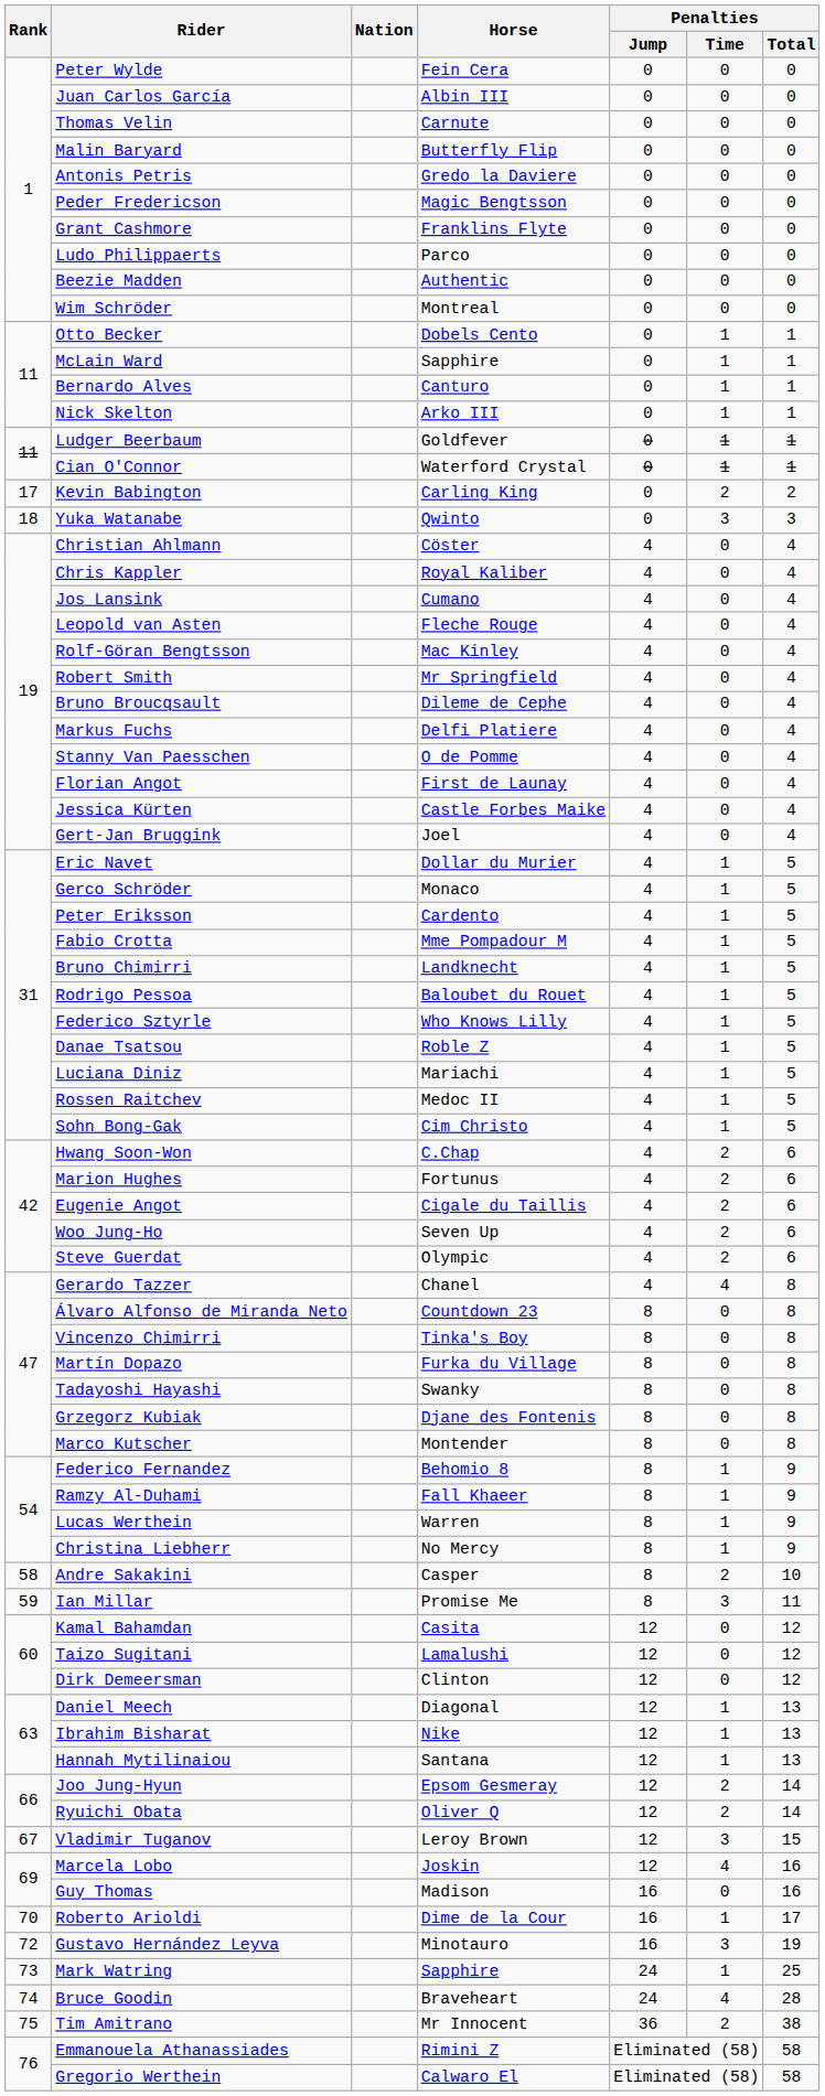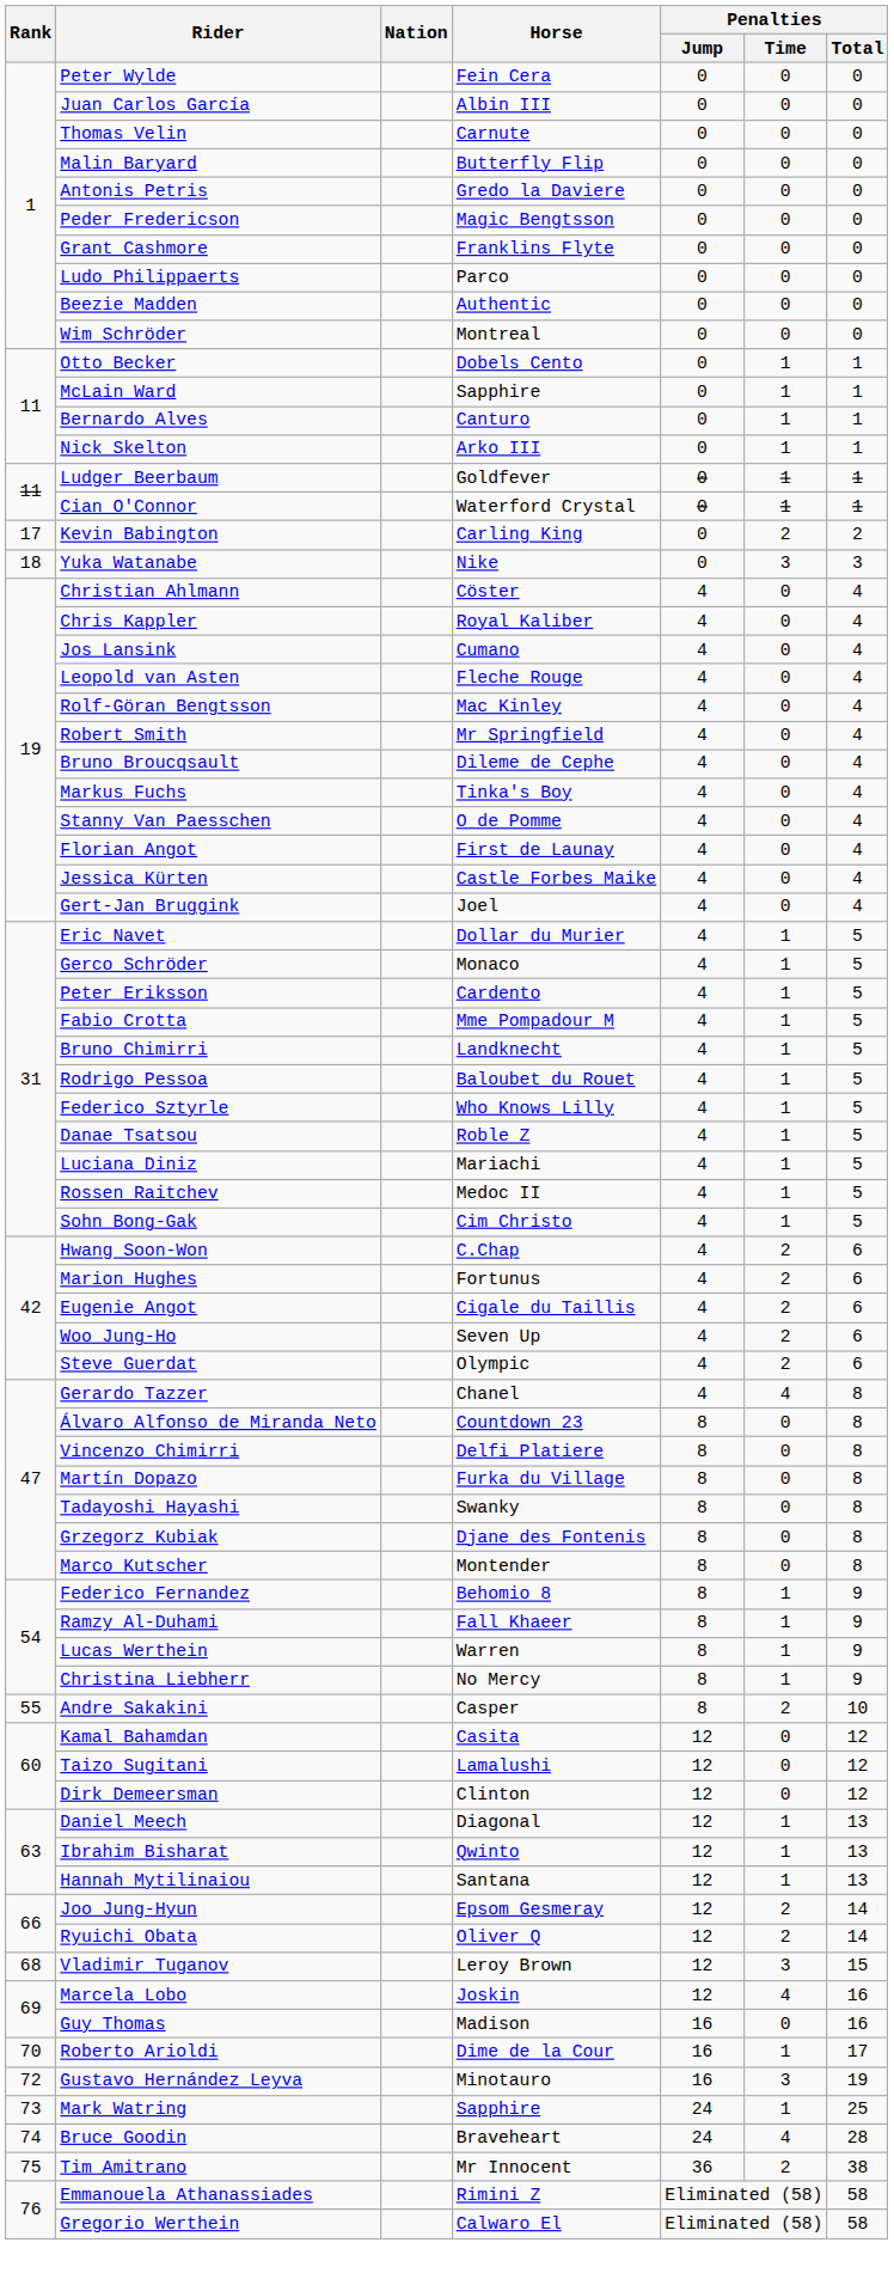 <table class="wikitable sortable" style="text-align:center">
 <tr>
 <th rowspan=2>Rank</th>
 <th rowspan=2>Rider</th>
 <th rowspan=2>Nation</th>
 <th rowspan=2>Horse</th>
 <th colspan=3>Penalties</th>
 </tr>
 <tr>
 <th>Jump</th>
 <th>Time</th>
 <th>Total</th>
 </tr>
 <tr>
 <td rowspan="10">1</td>
 <td align=left><a href='#'>Peter Wylde</a></td>
 <td align=left></td>
 <td align=left><a href='#'>Fein Cera</a></td>
 <td>0</td>
 <td>0</td>
 <td>0</td>
 </tr>
 <tr>
 <td align=left><a href='#'>Juan Carlos García</a></td>
 <td align=left></td>
 <td align=left><a href='#'>Albin III</a></td>
 <td>0</td>
 <td>0</td>
 <td>0</td>
 </tr>
 <tr>
 <td align=left><a href='#'>Thomas Velin</a></td>
 <td align=left></td>
 <td align=left><a href='#'>Carnute</a></td>
 <td>0</td>
 <td>0</td>
 <td>0</td>
 </tr>
 <tr>
 <td align=left><a href='#'>Malin Baryard</a></td>
 <td align=left></td>
 <td align=left><a href='#'>Butterfly Flip</a></td>
 <td>0</td>
 <td>0</td>
 <td>0</td>
 </tr>
 <tr>
 <td align=left><a href='#'>Antonis Petris</a></td>
 <td align=left></td>
 <td align=left><a href='#'>Gredo la Daviere</a></td>
 <td>0</td>
 <td>0</td>
 <td>0</td>
 </tr>
 <tr>
 <td align=left><a href='#'>Peder Fredericson</a></td>
 <td align=left></td>
 <td align=left><a href='#'>Magic Bengtsson</a></td>
 <td>0</td>
 <td>0</td>
 <td>0</td>
 </tr>
 <tr>
 <td align=left><a href='#'>Grant Cashmore</a></td>
 <td align=left></td>
 <td align=left><a href='#'>Franklins Flyte</a></td>
 <td>0</td>
 <td>0</td>
 <td>0</td>
 </tr>
 <tr>
 <td align=left><a href='#'>Ludo Philippaerts</a></td>
 <td align=left></td>
 <td align=left>Parco</td>
 <td>0</td>
 <td>0</td>
 <td>0</td>
 </tr>
 <tr>
 <td align=left><a href='#'>Beezie Madden</a></td>
 <td align=left></td>
 <td align=left><a href='#'>Authentic</a></td>
 <td>0</td>
 <td>0</td>
 <td>0</td>
 </tr>
 <tr>
 <td align=left><a href='#'>Wim Schröder</a></td>
 <td align=left></td>
 <td align=left>Montreal</td>
 <td>0</td>
 <td>0</td>
 <td>0</td>
 </tr>
 <tr>
 <td rowspan=4>11</td>
 <td align=left><a href='#'>Otto Becker</a></td>
 <td align=left></td>
 <td align=left><a href='#'>Dobels Cento</a></td>
 <td>0</td>
 <td>1</td>
 <td>1</td>
 </tr>
 <tr>
 <td align=left><a href='#'>McLain Ward</a></td>
 <td align=left></td>
 <td align=left>Sapphire</td>
 <td>0</td>
 <td>1</td>
 <td>1</td>
 </tr>
 <tr>
 <td align=left><a href='#'>Bernardo Alves</a></td>
 <td align=left></td>
 <td align=left><a href='#'>Canturo</a></td>
 <td>0</td>
 <td>1</td>
 <td>1</td>
 </tr>
 <tr>
 <td align=left><a href='#'>Nick Skelton</a></td>
 <td align=left></td>
 <td align=left><a href='#'>Arko III</a></td>
 <td>0</td>
 <td>1</td>
 <td>1</td>
 </tr>
 <tr>
 <td rowspan=2><s>11</s></td>
 <td align=left><a href='#'>Ludger Beerbaum</a></td>
 <td align=left></td>
 <td align=left>Goldfever</td>
 <td><s>0</s></td>
 <td><s>1</s></td>
 <td><s>1</s></td>
 </tr>
 <tr>
 <td align=left><a href='#'>Cian O'Connor</a></td>
 <td align=left></td>
 <td align=left>Waterford Crystal</td>
 <td><s>0</s></td>
 <td><s>1</s></td>
 <td><s>1</s></td>
 </tr>
 <tr>
 <td>17</td>
 <td align=left><a href='#'>Kevin Babington</a></td>
 <td align=left></td>
 <td align=left><a href='#'>Carling King</a></td>
 <td>0</td>
 <td>2</td>
 <td>2</td>
 </tr>
 <tr>
 <td>18</td>
 <td align=left><a href='#'>Yuka Watanabe</a></td>
 <td align=left></td>
-<td align=left><a href='#'>Qwinto</a></td>
+<td align=left><a href='#'>Nike</a></td>
 <td>0</td>
 <td>3</td>
 <td>3</td>
 </tr>
 <tr>
 <td rowspan="12">19</td>
 <td align=left><a href='#'>Christian Ahlmann</a></td>
 <td align=left></td>
 <td align=left><a href='#'>Cöster</a></td>
 <td>4</td>
 <td>0</td>
 <td>4</td>
 </tr>
 <tr>
 <td align=left><a href='#'>Chris Kappler</a></td>
 <td align=left></td>
 <td align=left><a href='#'>Royal Kaliber</a></td>
 <td>4</td>
 <td>0</td>
 <td>4</td>
 </tr>
 <tr>
 <td align=left><a href='#'>Jos Lansink</a></td>
 <td align=left></td>
 <td align=left><a href='#'>Cumano</a></td>
 <td>4</td>
 <td>0</td>
 <td>4</td>
 </tr>
 <tr>
 <td align=left><a href='#'>Leopold van Asten</a></td>
 <td align=left></td>
 <td align=left><a href='#'>Fleche Rouge</a></td>
 <td>4</td>
 <td>0</td>
 <td>4</td>
 </tr>
 <tr>
 <td align=left><a href='#'>Rolf-Göran Bengtsson</a></td>
 <td align=left></td>
 <td align=left><a href='#'>Mac Kinley</a></td>
 <td>4</td>
 <td>0</td>
 <td>4</td>
 </tr>
 <tr>
 <td align=left><a href='#'>Robert Smith</a></td>
 <td align=left></td>
 <td align=left><a href='#'>Mr Springfield</a></td>
 <td>4</td>
 <td>0</td>
 <td>4</td>
 </tr>
 <tr>
 <td align=left><a href='#'>Bruno Broucqsault</a></td>
 <td align=left></td>
 <td align=left><a href='#'>Dileme de Cephe</a></td>
 <td>4</td>
 <td>0</td>
 <td>4</td>
 </tr>
 <tr>
 <td align=left><a href='#'>Markus Fuchs</a></td>
 <td align=left></td>
-<td align=left><a href='#'>Delfi Platiere</a></td>
+<td align=left><a href='#'>Tinka's Boy</a></td>
 <td>4</td>
 <td>0</td>
 <td>4</td>
 </tr>
 <tr>
 <td align=left><a href='#'>Stanny Van Paesschen</a></td>
 <td align=left></td>
 <td align=left><a href='#'>O de Pomme</a></td>
 <td>4</td>
 <td>0</td>
 <td>4</td>
 </tr>
 <tr>
 <td align=left><a href='#'>Florian Angot</a></td>
 <td align=left></td>
 <td align=left><a href='#'>First de Launay</a></td>
 <td>4</td>
 <td>0</td>
 <td>4</td>
 </tr>
 <tr>
 <td align=left><a href='#'>Jessica Kürten</a></td>
 <td align=left></td>
 <td align=left><a href='#'>Castle Forbes Maike</a></td>
 <td>4</td>
 <td>0</td>
 <td>4</td>
 </tr>
 <tr>
 <td align=left><a href='#'>Gert-Jan Bruggink</a></td>
 <td align=left></td>
 <td align=left>Joel</td>
 <td>4</td>
 <td>0</td>
 <td>4</td>
 </tr>
 <tr>
 <td rowspan="11">31</td>
 <td align=left><a href='#'>Eric Navet</a></td>
 <td align=left></td>
 <td align=left><a href='#'>Dollar du Murier</a></td>
 <td>4</td>
 <td>1</td>
 <td>5</td>
 </tr>
 <tr>
 <td align=left><a href='#'>Gerco Schröder</a></td>
 <td align=left></td>
 <td align=left>Monaco</td>
 <td>4</td>
 <td>1</td>
 <td>5</td>
 </tr>
 <tr>
 <td align=left><a href='#'>Peter Eriksson</a></td>
 <td align=left></td>
 <td align=left><a href='#'>Cardento</a></td>
 <td>4</td>
 <td>1</td>
 <td>5</td>
 </tr>
 <tr>
 <td align=left><a href='#'>Fabio Crotta</a></td>
 <td align=left></td>
 <td align=left><a href='#'>Mme Pompadour M</a></td>
 <td>4</td>
 <td>1</td>
 <td>5</td>
 </tr>
 <tr>
 <td align=left><a href='#'>Bruno Chimirri</a></td>
 <td align=left></td>
 <td align=left><a href='#'>Landknecht</a></td>
 <td>4</td>
 <td>1</td>
 <td>5</td>
 </tr>
 <tr>
 <td align=left><a href='#'>Rodrigo Pessoa</a></td>
 <td align=left></td>
 <td align=left><a href='#'>Baloubet du Rouet</a></td>
 <td>4</td>
 <td>1</td>
 <td>5</td>
 </tr>
 <tr>
 <td align=left><a href='#'>Federico Sztyrle</a></td>
 <td align=left></td>
 <td align=left><a href='#'>Who Knows Lilly</a></td>
 <td>4</td>
 <td>1</td>
 <td>5</td>
 </tr>
 <tr>
 <td align=left><a href='#'>Danae Tsatsou</a></td>
 <td align=left></td>
 <td align=left><a href='#'>Roble Z</a></td>
 <td>4</td>
 <td>1</td>
 <td>5</td>
 </tr>
 <tr>
 <td align=left><a href='#'>Luciana Diniz</a></td>
 <td align=left></td>
 <td align=left>Mariachi</td>
 <td>4</td>
 <td>1</td>
 <td>5</td>
 </tr>
 <tr>
 <td align=left><a href='#'>Rossen Raitchev</a></td>
 <td align=left></td>
 <td align=left>Medoc II</td>
 <td>4</td>
 <td>1</td>
 <td>5</td>
 </tr>
 <tr>
 <td align=left><a href='#'>Sohn Bong-Gak</a></td>
 <td align=left></td>
 <td align=left><a href='#'>Cim Christo</a></td>
 <td>4</td>
 <td>1</td>
 <td>5</td>
 </tr>
 <tr>
 <td rowspan="5">42</td>
 <td align=left><a href='#'>Hwang Soon-Won</a></td>
 <td align=left></td>
 <td align=left><a href='#'>C.Chap</a></td>
 <td>4</td>
 <td>2</td>
 <td>6</td>
 </tr>
 <tr>
 <td align=left><a href='#'>Marion Hughes</a></td>
 <td align=left></td>
 <td align=left>Fortunus</td>
 <td>4</td>
 <td>2</td>
 <td>6</td>
 </tr>
 <tr>
 <td align=left><a href='#'>Eugenie Angot</a></td>
 <td align=left></td>
 <td align=left><a href='#'>Cigale du Taillis</a></td>
 <td>4</td>
 <td>2</td>
 <td>6</td>
 </tr>
 <tr>
 <td align=left><a href='#'>Woo Jung-Ho</a></td>
 <td align=left></td>
 <td align=left>Seven Up</td>
 <td>4</td>
 <td>2</td>
 <td>6</td>
 </tr>
 <tr>
 <td align=left><a href='#'>Steve Guerdat</a></td>
 <td align=left></td>
 <td align=left>Olympic</td>
 <td>4</td>
 <td>2</td>
 <td>6</td>
 </tr>
 <tr>
 <td rowspan="7">47</td>
 <td align=left><a href='#'>Gerardo Tazzer</a></td>
 <td align=left></td>
 <td align=left>Chanel</td>
 <td>4</td>
 <td>4</td>
 <td>8</td>
 </tr>
 <tr>
 <td align=left><a href='#'>Álvaro Alfonso de Miranda Neto</a></td>
 <td align=left></td>
 <td align=left><a href='#'>Countdown 23</a></td>
 <td>8</td>
 <td>0</td>
 <td>8</td>
 </tr>
 <tr>
 <td align=left><a href='#'>Vincenzo Chimirri</a></td>
 <td align=left></td>
-<td align=left><a href='#'>Tinka's Boy</a></td>
+<td align=left><a href='#'>Delfi Platiere</a></td>
 <td>8</td>
 <td>0</td>
 <td>8</td>
 </tr>
 <tr>
 <td align=left><a href='#'>Martín Dopazo</a></td>
 <td align=left></td>
 <td align=left><a href='#'>Furka du Village</a></td>
 <td>8</td>
 <td>0</td>
 <td>8</td>
 </tr>
 <tr>
 <td align=left><a href='#'>Tadayoshi Hayashi</a></td>
 <td align=left></td>
 <td align=left>Swanky</td>
 <td>8</td>
 <td>0</td>
 <td>8</td>
 </tr>
 <tr>
 <td align=left><a href='#'>Grzegorz Kubiak</a></td>
 <td align=left></td>
 <td align=left><a href='#'>Djane des Fontenis</a></td>
 <td>8</td>
 <td>0</td>
 <td>8</td>
 </tr>
 <tr>
 <td align=left><a href='#'>Marco Kutscher</a></td>
 <td align=left></td>
 <td align=left>Montender</td>
 <td>8</td>
 <td>0</td>
 <td>8</td>
 </tr>
 <tr>
 <td rowspan="4">54</td>
 <td align=left><a href='#'>Federico Fernandez</a></td>
 <td align=left></td>
 <td align=left><a href='#'>Behomio 8</a></td>
 <td>8</td>
 <td>1</td>
 <td>9</td>
 </tr>
 <tr>
 <td align=left><a href='#'>Ramzy Al-Duhami</a></td>
 <td align=left></td>
 <td align=left><a href='#'>Fall Khaeer</a></td>
 <td>8</td>
 <td>1</td>
 <td>9</td>
 </tr>
 <tr>
 <td align=left><a href='#'>Lucas Werthein</a></td>
 <td align=left></td>
 <td align=left>Warren</td>
 <td>8</td>
 <td>1</td>
 <td>9</td>
 </tr>
 <tr>
 <td align=left><a href='#'>Christina Liebherr</a></td>
 <td align=left></td>
 <td align=left>No Mercy</td>
 <td>8</td>
 <td>1</td>
 <td>9</td>
 </tr>
 <tr>
-<td>58</td>
+<td>55</td>
 <td align=left><a href='#'>Andre Sakakini</a></td>
 <td align=left></td>
 <td align=left>Casper</td>
 <td>8</td>
 <td>2</td>
 <td>10</td>
-</tr>
-<tr>
-<td>59</td>
-<td align=left><a href='#'>Ian Millar</a></td>
-<td align=left></td>
-<td align=left>Promise Me</td>
-<td>8</td>
-<td>3</td>
-<td>11</td>
 </tr>
 <tr>
 <td rowspan="3">60</td>
 <td align=left><a href='#'>Kamal Bahamdan</a></td>
 <td align=left></td>
 <td align=left><a href='#'>Casita</a></td>
 <td>12</td>
 <td>0</td>
 <td>12</td>
 </tr>
 <tr>
 <td align=left><a href='#'>Taizo Sugitani</a></td>
 <td align=left></td>
 <td align=left><a href='#'>Lamalushi</a></td>
 <td>12</td>
 <td>0</td>
 <td>12</td>
 </tr>
 <tr>
 <td align=left><a href='#'>Dirk Demeersman</a></td>
 <td align=left></td>
 <td align=left>Clinton</td>
 <td>12</td>
 <td>0</td>
 <td>12</td>
 </tr>
 <tr>
 <td rowspan="3">63</td>
 <td align=left><a href='#'>Daniel Meech</a></td>
 <td align=left></td>
 <td align=left>Diagonal</td>
 <td>12</td>
 <td>1</td>
 <td>13</td>
 </tr>
 <tr>
 <td align=left><a href='#'>Ibrahim Bisharat</a></td>
 <td align=left></td>
-<td align=left><a href='#'>Nike</a></td>
+<td align=left><a href='#'>Qwinto</a></td>
 <td>12</td>
 <td>1</td>
 <td>13</td>
 </tr>
 <tr>
 <td align=left><a href='#'>Hannah Mytilinaiou</a></td>
 <td align=left></td>
 <td align=left>Santana</td>
 <td>12</td>
 <td>1</td>
 <td>13</td>
 </tr>
 <tr>
 <td rowspan="2">66</td>
 <td align=left><a href='#'>Joo Jung-Hyun</a></td>
 <td align=left></td>
 <td align=left><a href='#'>Epsom Gesmeray</a></td>
 <td>12</td>
 <td>2</td>
 <td>14</td>
 </tr>
 <tr>
 <td align=left><a href='#'>Ryuichi Obata</a></td>
 <td align=left></td>
 <td align=left><a href='#'>Oliver Q</a></td>
 <td>12</td>
 <td>2</td>
 <td>14</td>
 </tr>
 <tr>
-<td>67</td>
+<td>68</td>
 <td align=left><a href='#'>Vladimir Tuganov</a></td>
 <td align=left></td>
 <td align=left>Leroy Brown</td>
 <td>12</td>
 <td>3</td>
 <td>15</td>
 </tr>
 <tr>
 <td rowspan="2">69</td>
 <td align=left><a href='#'>Marcela Lobo</a></td>
 <td align=left></td>
 <td align=left><a href='#'>Joskin</a></td>
 <td>12</td>
 <td>4</td>
 <td>16</td>
 </tr>
 <tr>
 <td align=left><a href='#'>Guy Thomas</a></td>
 <td align=left></td>
 <td align=left>Madison</td>
 <td>16</td>
 <td>0</td>
 <td>16</td>
 </tr>
 <tr>
 <td>70</td>
 <td align=left><a href='#'>Roberto Arioldi</a></td>
 <td align=left></td>
 <td align=left><a href='#'>Dime de la Cour</a></td>
 <td>16</td>
 <td>1</td>
 <td>17</td>
 </tr>
 <tr>
 <td>72</td>
 <td align=left><a href='#'>Gustavo Hernández Leyva</a></td>
 <td align=left></td>
 <td align=left>Minotauro</td>
 <td>16</td>
 <td>3</td>
 <td>19</td>
 </tr>
 <tr>
 <td>73</td>
 <td align=left><a href='#'>Mark Watring</a></td>
 <td align=left></td>
 <td align=left><a href='#'>Sapphire</a></td>
 <td>24</td>
 <td>1</td>
 <td>25</td>
 </tr>
 <tr>
 <td>74</td>
 <td align=left><a href='#'>Bruce Goodin</a></td>
 <td align=left></td>
 <td align=left>Braveheart</td>
 <td>24</td>
 <td>4</td>
 <td>28</td>
 </tr>
 <tr>
 <td>75</td>
 <td align=left><a href='#'>Tim Amitrano</a></td>
 <td align=left></td>
 <td align=left>Mr Innocent</td>
 <td>36</td>
 <td>2</td>
 <td>38</td>
 </tr>
 <tr>
 <td rowspan="2">76</td>
 <td align=left><a href='#'>Emmanouela Athanassiades</a></td>
 <td align=left></td>
 <td align=left><a href='#'>Rimini Z</a></td>
 <td colspan=2>Eliminated (58)</td>
 <td>58</td>
 </tr>
 <tr>
 <td align=left><a href='#'>Gregorio Werthein</a></td>
 <td align=left></td>
 <td align=left><a href='#'>Calwaro El</a></td>
 <td colspan=2>Eliminated (58)</td>
 <td>58</td>
 </tr>
 </table>
